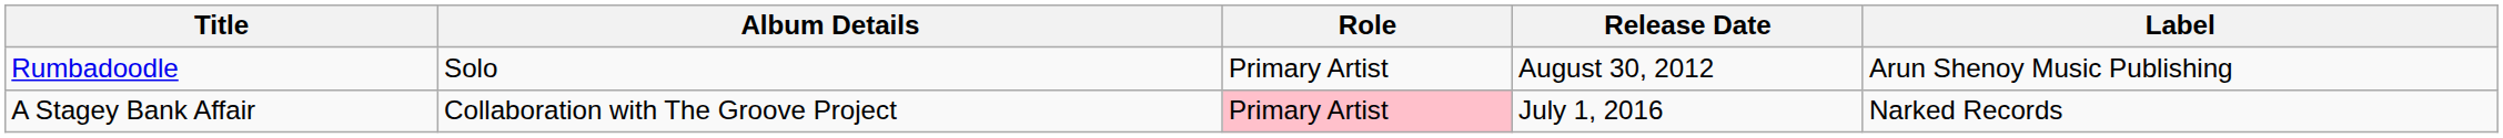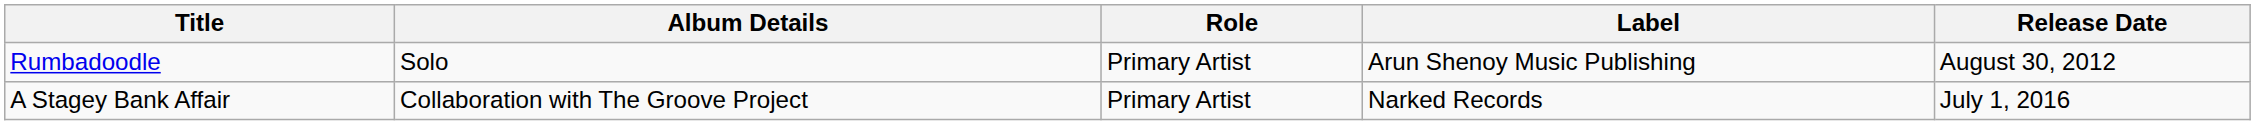 <table class="wikitable" width="75%">
 <tr>
 <th>Title</th>
 <th>Album Details</th>
 <th>Role</th>
+<th>Label</th>
 <th>Release Date</th>
-<th>Label</th>
 </tr>
 <tr>
 <td rowspan="1"><a href='#'>Rumbadoodle</a></td>
 <td align="left" valign="top">Solo</td>
 <td align="left" valign="top">Primary Artist</td>
+<td align="left" valign="top">Arun Shenoy Music Publishing</td>
 <td align="left" valign="top">August 30, 2012</td>
-<td align="left" valign="top">Arun Shenoy Music Publishing</td>
 </tr>
 <tr>
 <td rowspan="1">A Stagey Bank Affair</td>
 <td align="left" valign="top">Collaboration with The Groove Project</td>
-<td align="left" valign="top" style="background: pink;">Primary Artist</td>
+<td align="left" valign="top">Primary Artist</td>
+<td align="left" valign="top">Narked Records</td>
 <td align="left" valign="top">July 1, 2016</td>
-<td align="left" valign="top">Narked Records</td>
 </tr>
 </table>
